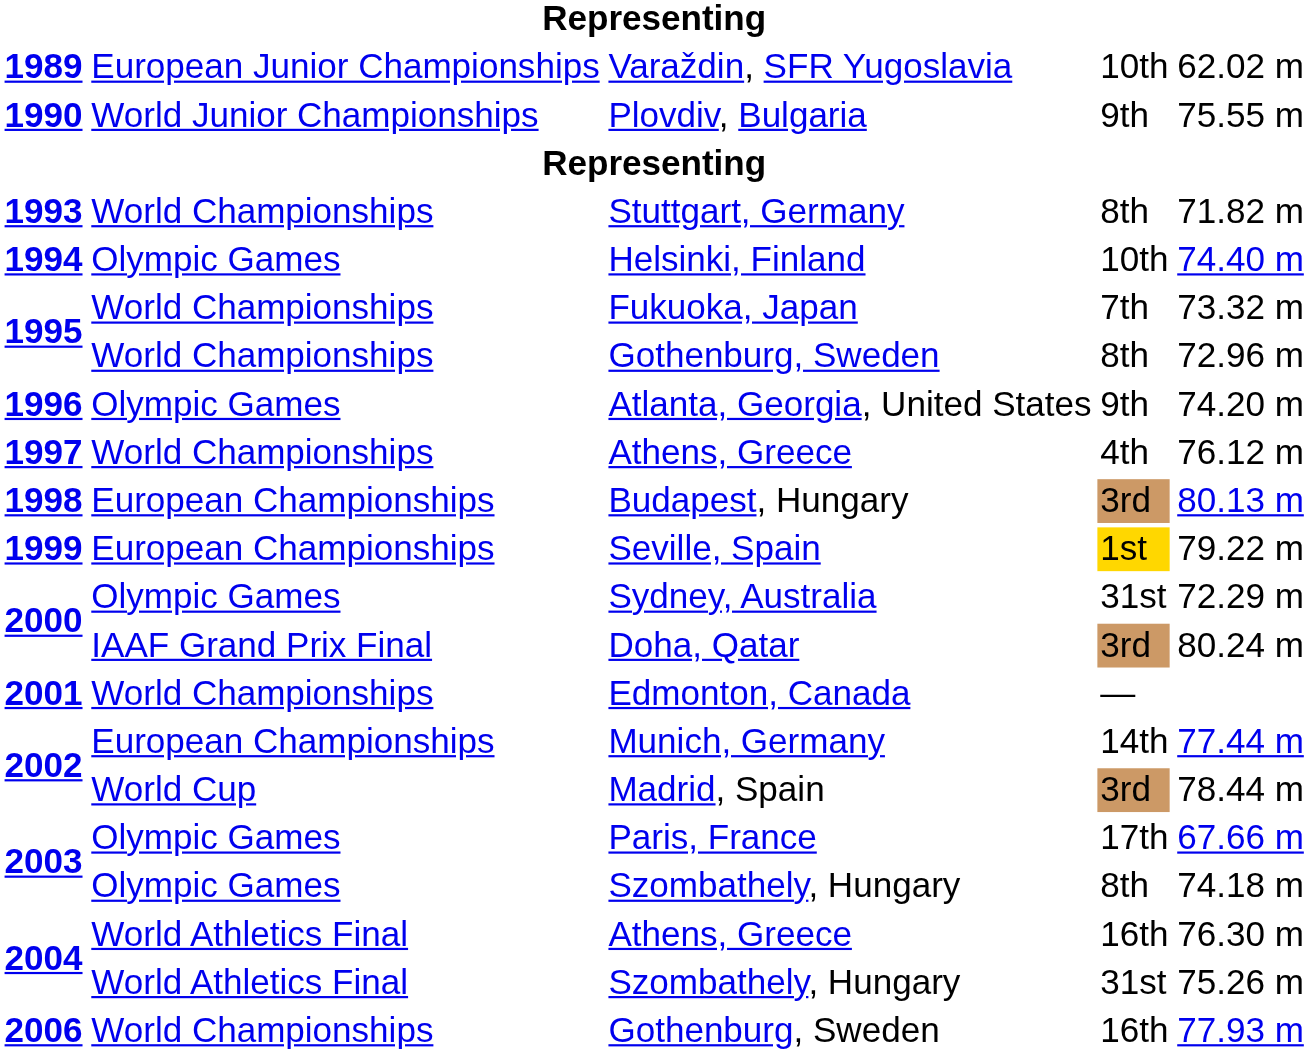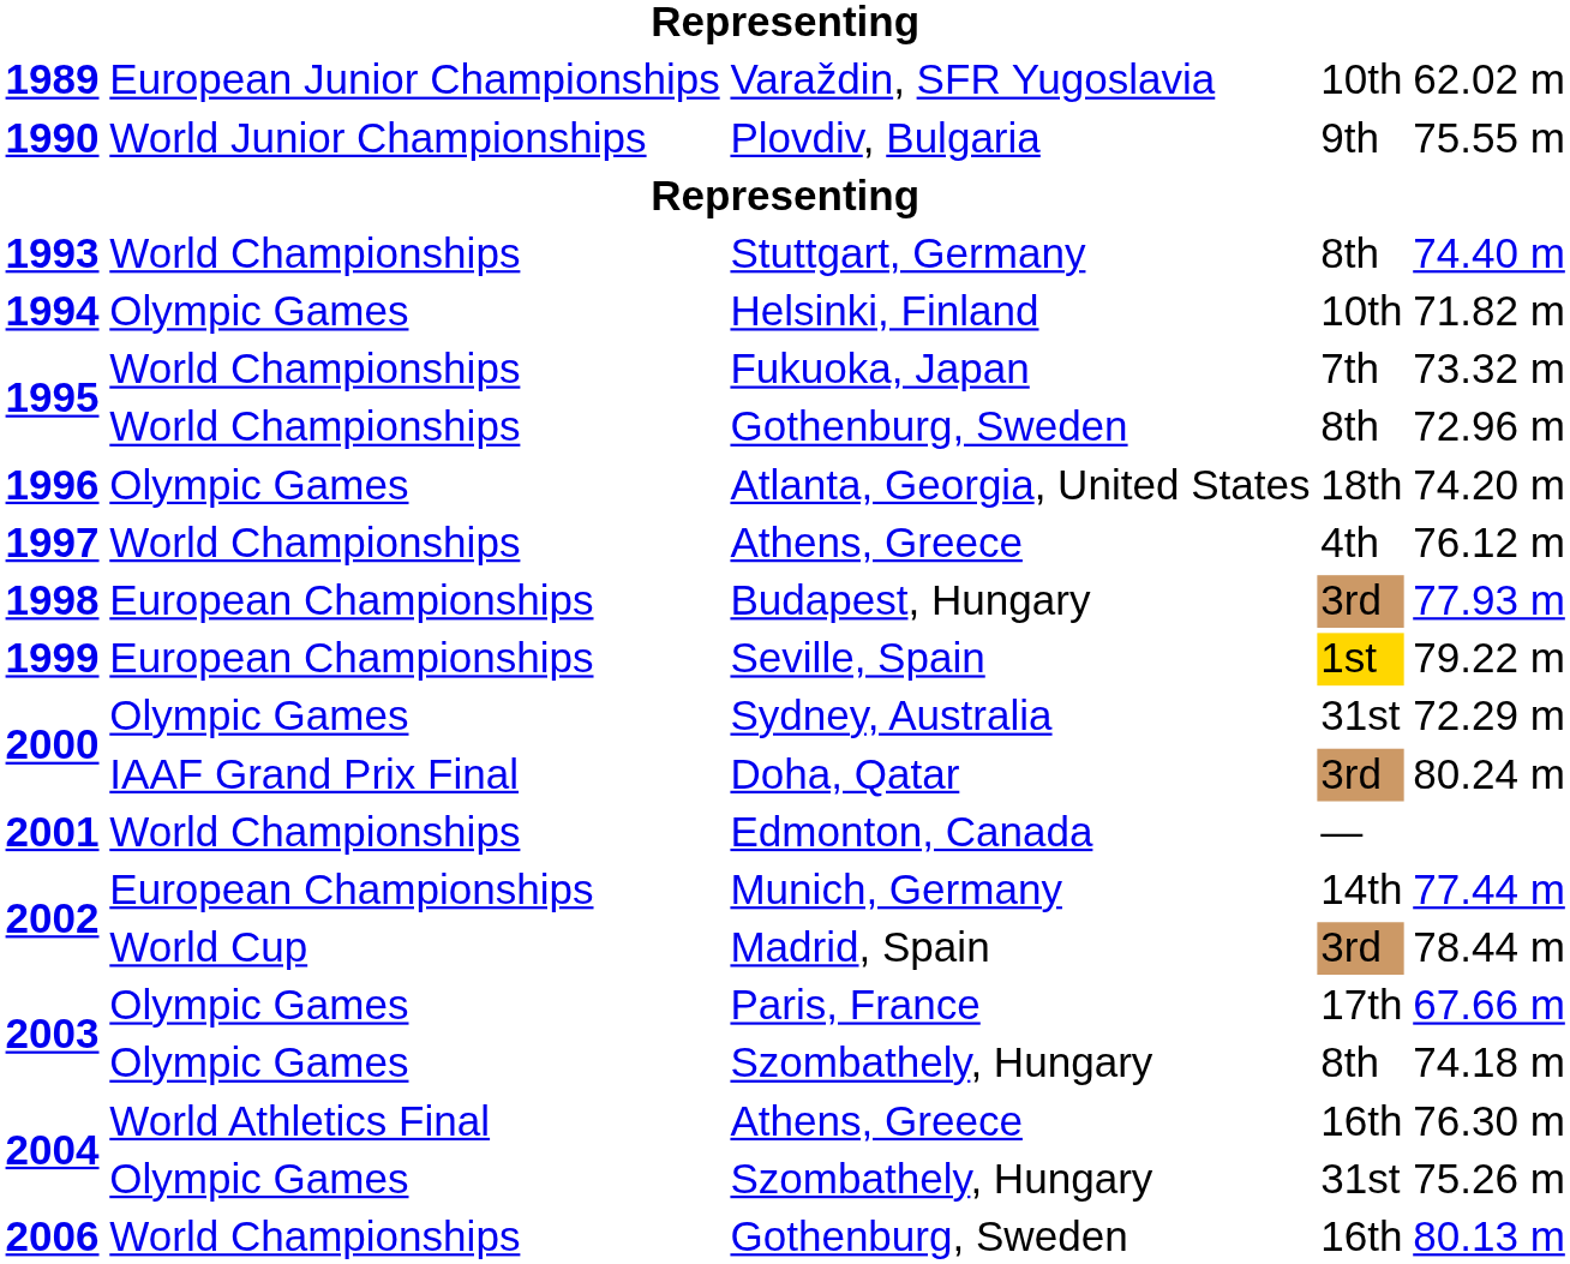 <table>
 <tr>
 <th colspan="5">Representing </th>
 </tr>
 <tr>
 <td><strong><a href='#'>1989</a></strong></td>
 <td><a href='#'>European Junior Championships</a></td>
 <td><a href='#'>Varaždin</a>, <a href='#'>SFR Yugoslavia</a></td>
 <td>10th</td>
 <td>62.02 m</td>
 </tr>
 <tr>
 <td><strong><a href='#'>1990</a></strong></td>
 <td><a href='#'>World Junior Championships</a></td>
 <td><a href='#'>Plovdiv</a>, <a href='#'>Bulgaria</a></td>
 <td>9th</td>
 <td>75.55 m</td>
 </tr>
 <tr>
 <th colspan="5">Representing </th>
 </tr>
 <tr>
 <td><strong><a href='#'>1993</a></strong></td>
 <td><a href='#'>World Championships</a></td>
 <td><a href='#'>Stuttgart, Germany</a></td>
 <td>8th</td>
-<td>71.82 m</td>
+<td><a href='#'>74.40 m</a></td>
 </tr>
 <tr>
 <td><strong><a href='#'>1994</a></strong></td>
 <td><a href='#'>Olympic Games</a></td>
 <td><a href='#'>Helsinki, Finland</a></td>
 <td>10th</td>
-<td><a href='#'>74.40 m</a></td>
+<td>71.82 m</td>
 </tr>
 <tr>
 <td rowspan=2><strong><a href='#'>1995</a></strong></td>
 <td><a href='#'>World Championships</a></td>
 <td><a href='#'>Fukuoka, Japan</a></td>
 <td>7th</td>
 <td>73.32 m</td>
 </tr>
 <tr>
 <td><a href='#'>World Championships</a></td>
 <td><a href='#'>Gothenburg, Sweden</a></td>
 <td>8th</td>
 <td>72.96 m</td>
 </tr>
 <tr>
 <td><strong><a href='#'>1996</a></strong></td>
 <td><a href='#'>Olympic Games</a></td>
 <td><a href='#'>Atlanta, Georgia</a>, United States</td>
-<td>9th</td>
+<td>18th</td>
 <td>74.20 m</td>
 </tr>
 <tr>
 <td><strong><a href='#'>1997</a></strong></td>
 <td><a href='#'>World Championships</a></td>
 <td><a href='#'>Athens, Greece</a></td>
 <td>4th</td>
 <td>76.12 m</td>
 </tr>
 <tr>
 <td><strong><a href='#'>1998</a></strong></td>
 <td><a href='#'>European Championships</a></td>
 <td><a href='#'>Budapest</a>, Hungary</td>
 <td bgcolor="cc9966">3rd</td>
-<td><a href='#'>80.13 m</a></td>
+<td><a href='#'>77.93 m</a></td>
 </tr>
 <tr>
 <td><strong><a href='#'>1999</a></strong></td>
 <td><a href='#'>European Championships</a></td>
 <td><a href='#'>Seville, Spain</a></td>
 <td bgcolor="gold">1st</td>
 <td>79.22 m</td>
 </tr>
 <tr>
 <td rowspan=2><strong><a href='#'>2000</a></strong></td>
 <td><a href='#'>Olympic Games</a></td>
 <td><a href='#'>Sydney, Australia</a></td>
 <td>31st</td>
 <td>72.29 m</td>
 </tr>
 <tr>
 <td><a href='#'>IAAF Grand Prix Final</a></td>
 <td><a href='#'>Doha, Qatar</a></td>
 <td bgcolor=cc9966>3rd</td>
 <td>80.24 m</td>
 </tr>
 <tr>
 <td><strong><a href='#'>2001</a></strong></td>
 <td><a href='#'>World Championships</a></td>
 <td><a href='#'>Edmonton, Canada</a></td>
 <td>—</td>
 <td></td>
 </tr>
 <tr>
 <td rowspan=2><strong><a href='#'>2002</a></strong></td>
 <td><a href='#'>European Championships</a></td>
 <td><a href='#'>Munich, Germany</a></td>
 <td>14th</td>
 <td><a href='#'>77.44 m</a></td>
 </tr>
 <tr>
 <td><a href='#'>World Cup</a></td>
 <td><a href='#'>Madrid</a>, Spain</td>
 <td bgcolor="cc9966">3rd</td>
 <td>78.44 m</td>
 </tr>
 <tr>
 <td rowspan=2><strong><a href='#'>2003</a></strong></td>
 <td><a href='#'>Olympic Games</a></td>
 <td><a href='#'>Paris, France</a></td>
 <td>17th</td>
 <td><a href='#'>67.66 m</a></td>
 </tr>
 <tr>
 <td><a href='#'>Olympic Games</a></td>
 <td><a href='#'>Szombathely</a>, Hungary</td>
 <td>8th</td>
 <td>74.18 m</td>
 </tr>
 <tr>
 <td rowspan=2><strong><a href='#'>2004</a></strong></td>
 <td><a href='#'>World Athletics Final</a></td>
 <td><a href='#'>Athens, Greece</a></td>
 <td>16th</td>
 <td>76.30 m</td>
 </tr>
 <tr>
-<td><a href='#'>World Athletics Final</a></td>
+<td><a href='#'>Olympic Games</a></td>
 <td><a href='#'>Szombathely</a>, Hungary</td>
 <td>31st</td>
 <td>75.26 m</td>
 </tr>
 <tr>
 <td><strong><a href='#'>2006</a></strong></td>
 <td><a href='#'>World Championships</a></td>
 <td><a href='#'>Gothenburg</a>, Sweden</td>
 <td>16th</td>
-<td><a href='#'>77.93 m</a></td>
+<td><a href='#'>80.13 m</a></td>
 </tr>
 </table>
